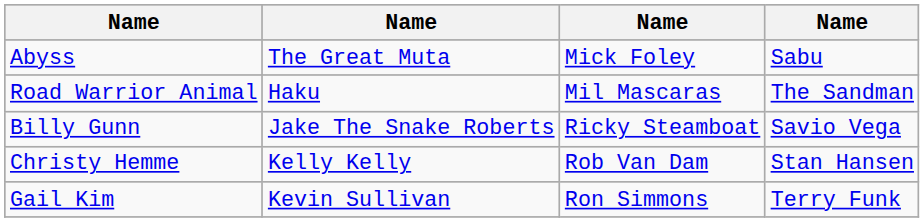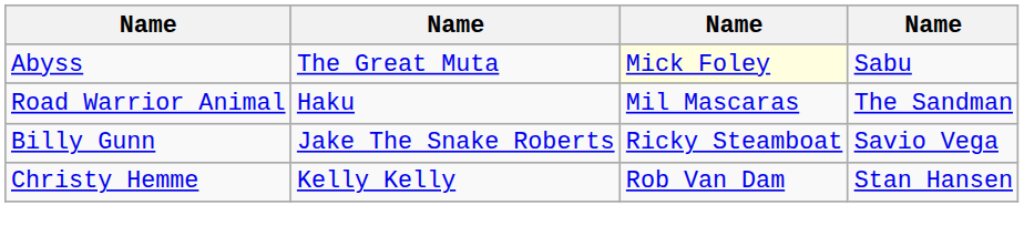 <table class="wikitable">
 <tr>
 <th>Name</th>
 <th>Name</th>
 <th>Name</th>
 <th>Name</th>
 </tr>
 <tr>
 <td><a href='#'>Abyss</a></td>
 <td><a href='#'>The Great Muta</a></td>
-<td><a href='#'>Mick Foley</a></td>
+<td style="background: lightyellow;"><a href='#'>Mick Foley</a></td>
 <td><a href='#'>Sabu</a></td>
 </tr>
 <tr>
 <td><a href='#'>Road Warrior Animal</a></td>
 <td><a href='#'>Haku</a></td>
 <td><a href='#'>Mil Mascaras</a></td>
 <td><a href='#'>The Sandman</a></td>
 </tr>
 <tr>
 <td><a href='#'>Billy Gunn</a></td>
 <td><a href='#'>Jake The Snake Roberts</a></td>
 <td><a href='#'>Ricky Steamboat</a></td>
 <td><a href='#'>Savio Vega</a></td>
 </tr>
 <tr>
 <td><a href='#'>Christy Hemme</a></td>
 <td><a href='#'>Kelly Kelly</a></td>
 <td><a href='#'>Rob Van Dam</a></td>
 <td><a href='#'>Stan Hansen</a></td>
 </tr>
-<tr>
-<td><a href='#'>Gail Kim</a></td>
-<td><a href='#'>Kevin Sullivan</a></td>
-<td><a href='#'>Ron Simmons</a></td>
-<td><a href='#'>Terry Funk</a></td>
-</tr>
 </table>
